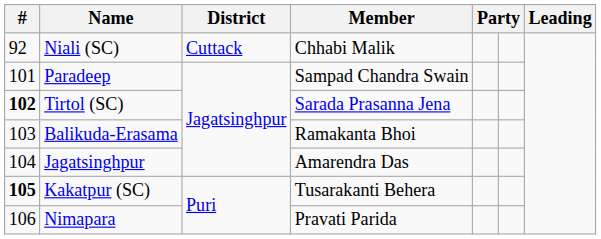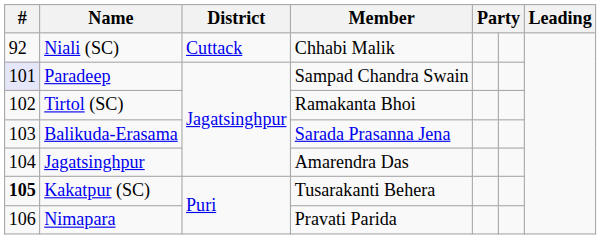 <table class="wikitable sortable">
 <tr>
 <th>#</th>
 <th>Name</th>
 <th>District</th>
 <th>Member</th>
 <th colspan="2">Party</th>
 <th colspan="2">Leading<br></th>
 </tr>
 <tr>
 <td>92</td>
 <td><a href='#'>Niali</a> (SC)</td>
 <td><a href='#'>Cuttack</a></td>
 <td>Chhabi Malik</td>
 <td></td>
 <td></td>
 </tr>
 <tr>
-<td>101</td>
+<td style="background: lavender;">101</td>
 <td><a href='#'>Paradeep</a></td>
 <td rowspan="4"><a href='#'>Jagatsinghpur</a></td>
 <td>Sampad Chandra Swain</td>
 <td></td>
 <td></td>
 </tr>
 <tr>
-<td><strong>102</strong></td>
+<td>102</td>
 <td><a href='#'>Tirtol</a> (SC)</td>
-<td><a href='#'>Sarada Prasanna Jena</a></td>
+<td>Ramakanta Bhoi</td>
 <td></td>
 <td></td>
 </tr>
 <tr>
 <td>103</td>
 <td><a href='#'>Balikuda-Erasama</a></td>
-<td>Ramakanta Bhoi</td>
+<td><a href='#'>Sarada Prasanna Jena</a></td>
 <td></td>
 <td></td>
 </tr>
 <tr>
 <td>104</td>
 <td><a href='#'>Jagatsinghpur</a></td>
 <td>Amarendra Das</td>
 <td></td>
 <td></td>
 </tr>
 <tr>
 <td><strong>105</strong></td>
 <td><a href='#'>Kakatpur</a> (SC)</td>
 <td rowspan="2"><a href='#'>Puri</a></td>
 <td>Tusarakanti Behera</td>
 <td></td>
 <td></td>
 </tr>
 <tr>
 <td>106</td>
 <td><a href='#'>Nimapara</a></td>
 <td>Pravati Parida</td>
 <td></td>
 <td></td>
 </tr>
 </table>
